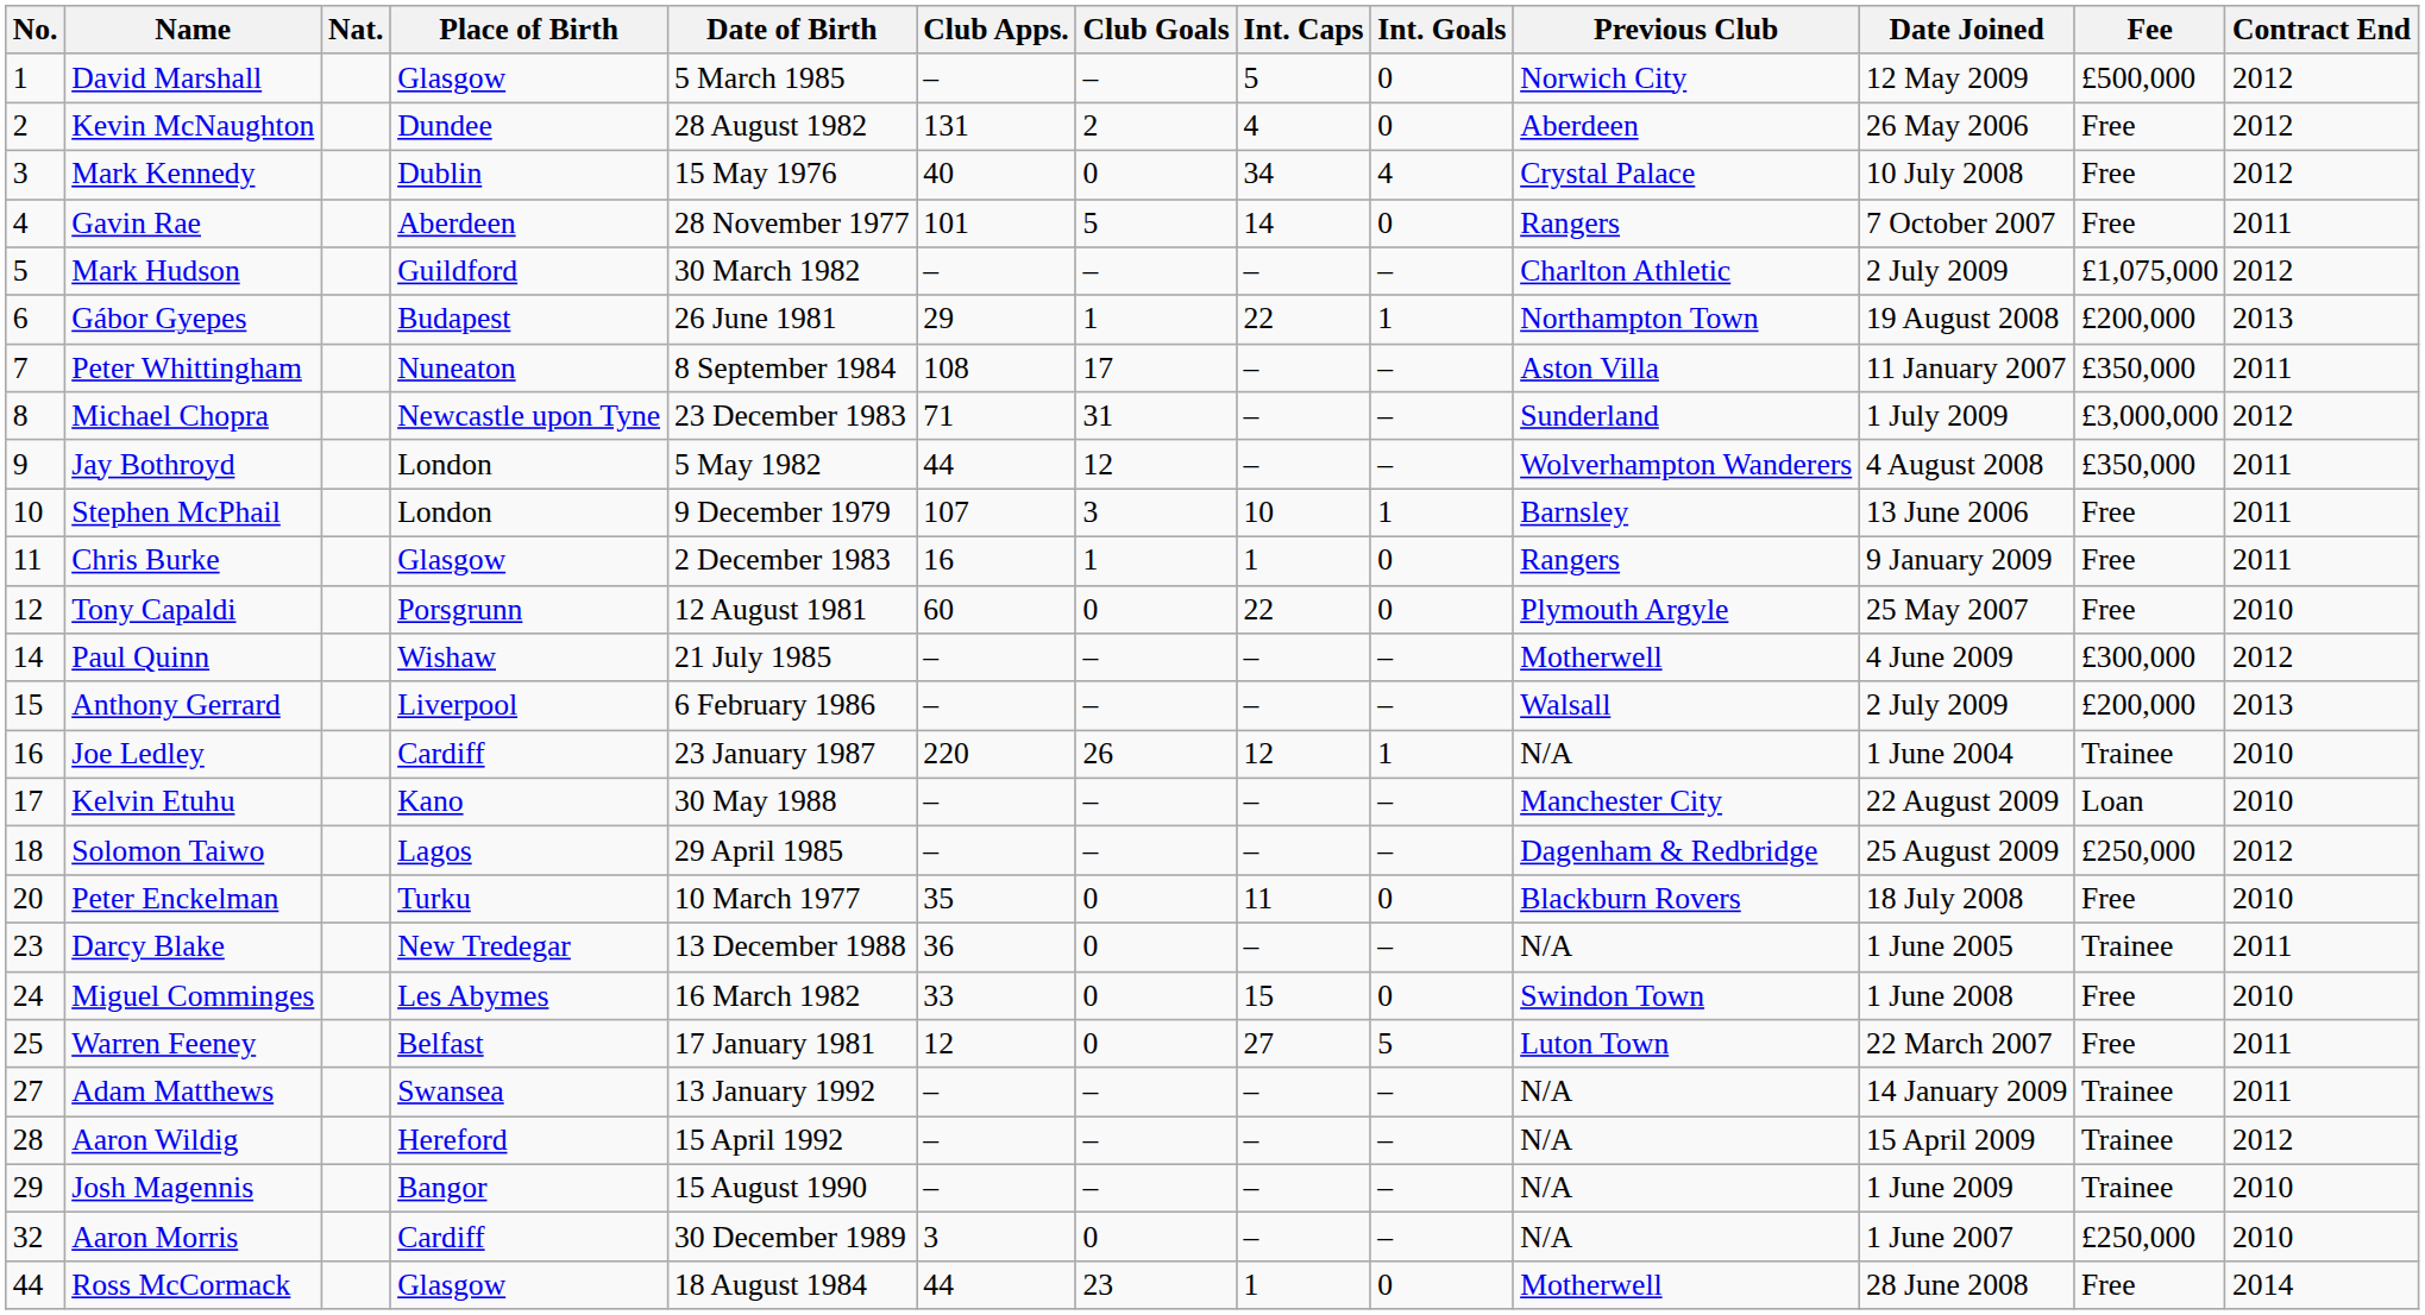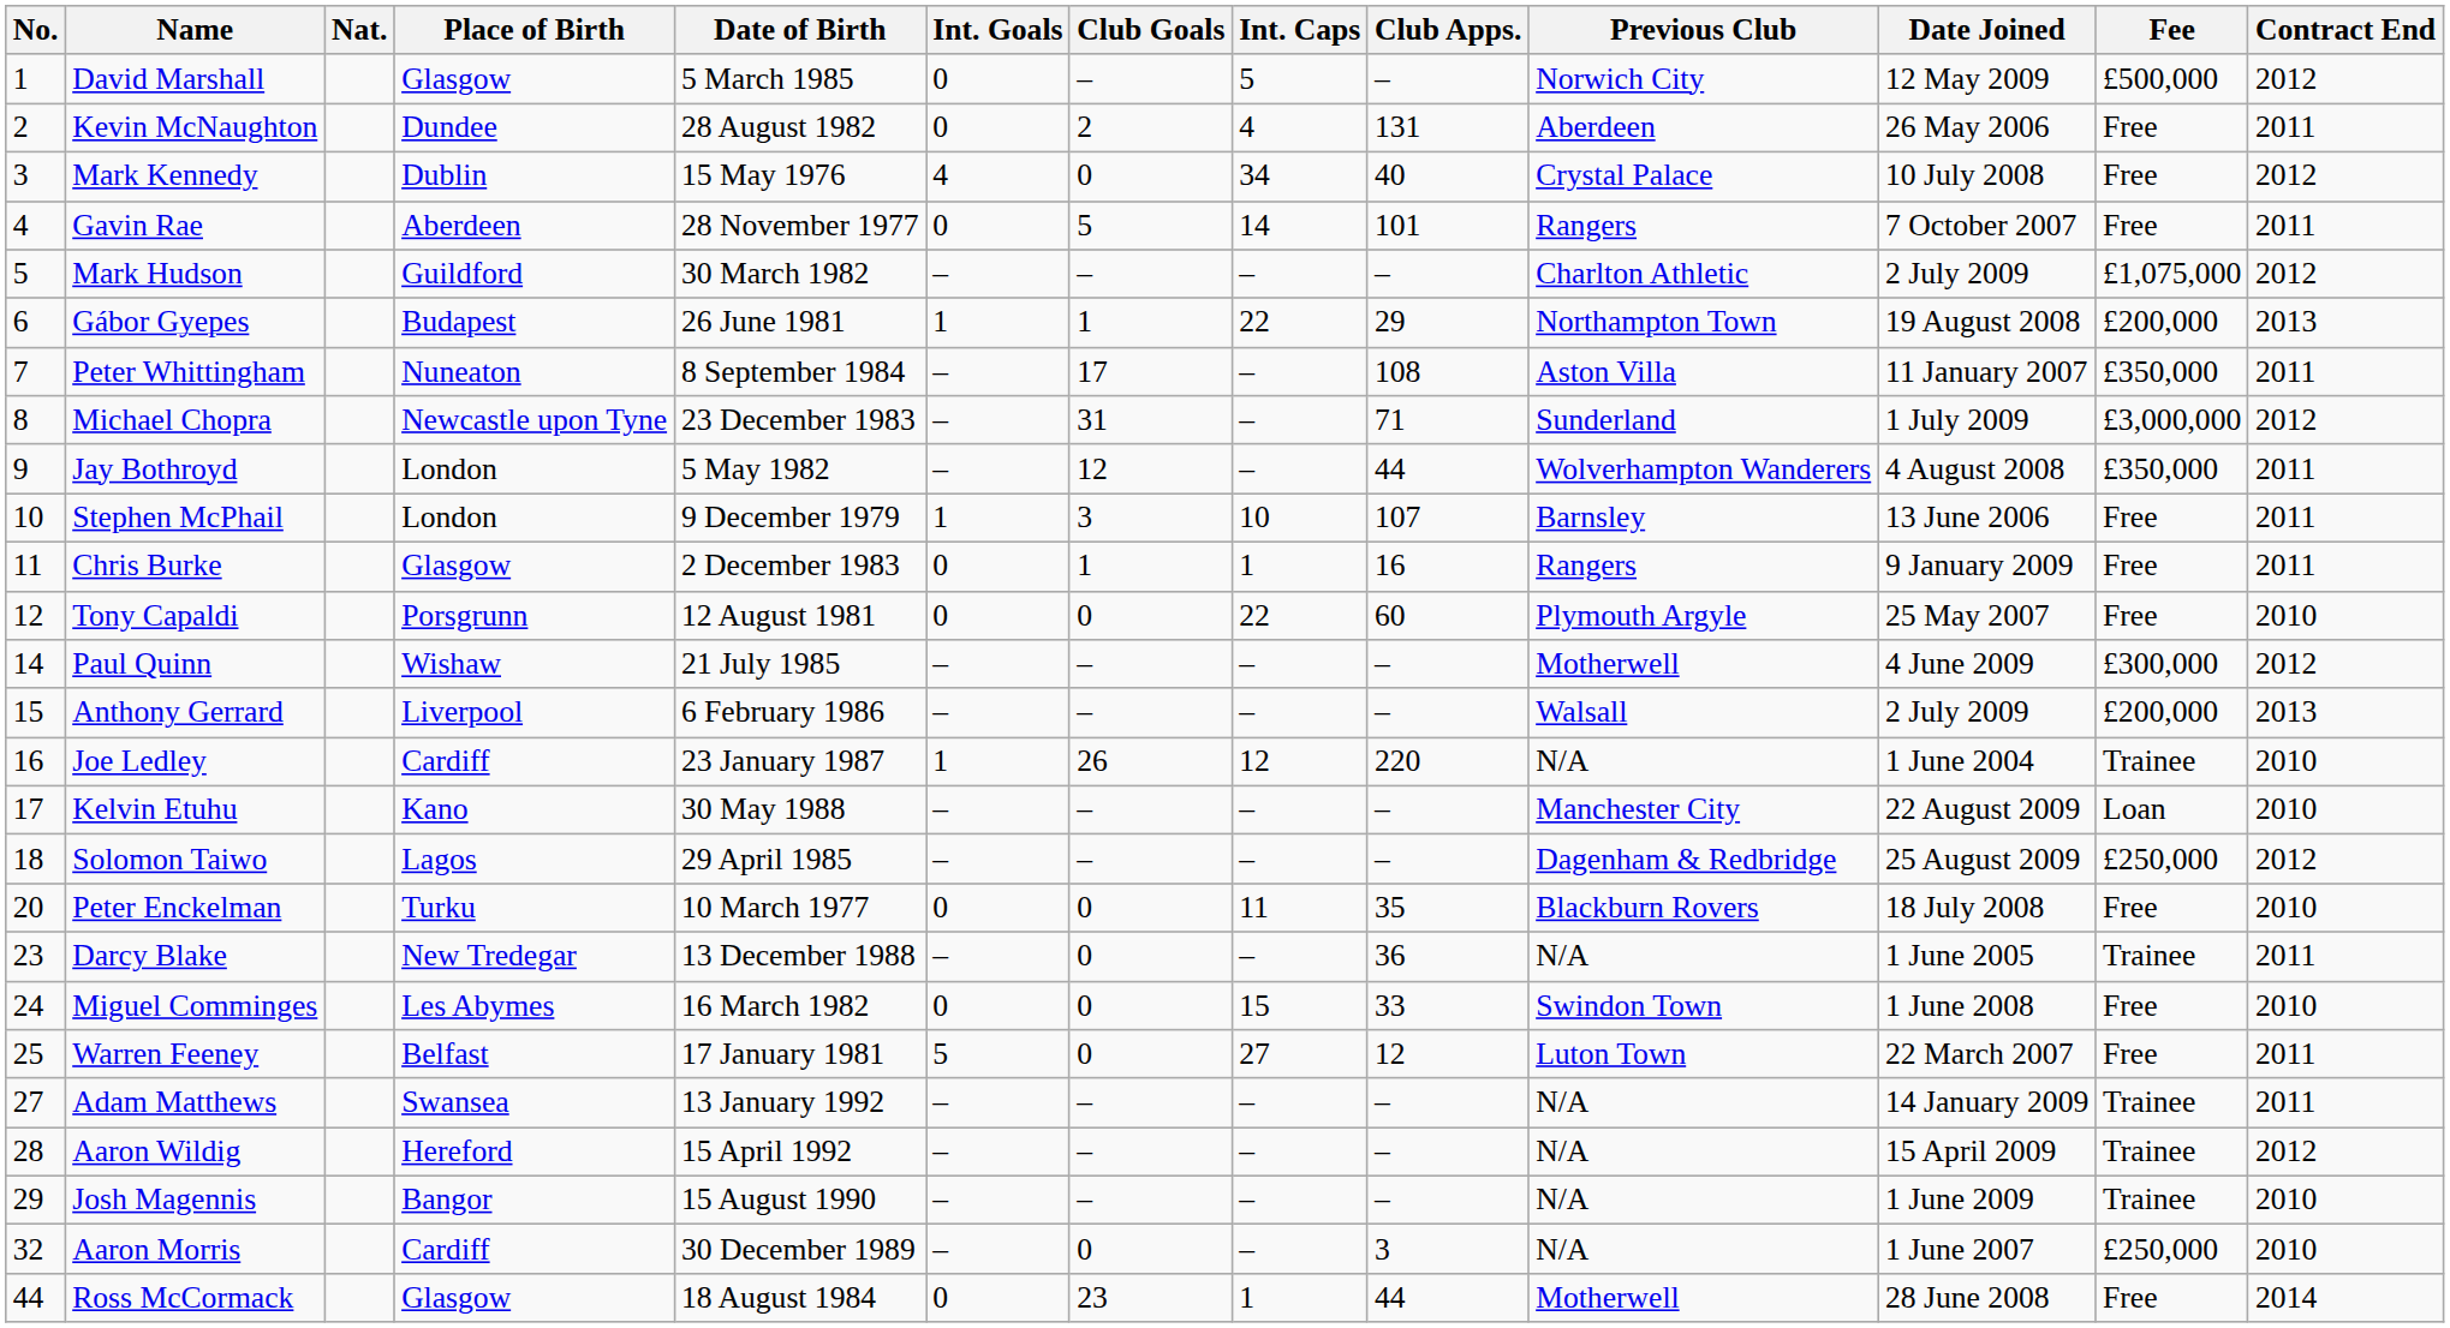 <table class="wikitable"  class= style="text-align:center; font-size:95%">
 <tr>
 <th>No.</th>
 <th>Name</th>
 <th>Nat.</th>
 <th>Place of Birth</th>
 <th>Date of Birth</th>
-<th>Club Apps.</th>
+<th>Int. Goals</th>
 <th>Club Goals</th>
 <th>Int. Caps</th>
-<th>Int. Goals</th>
+<th>Club Apps.</th>
 <th>Previous Club</th>
 <th>Date Joined</th>
 <th>Fee</th>
 <th>Contract End</th>
 </tr>
 <tr>
 <td>1</td>
 <td><a href='#'>David Marshall</a></td>
 <td></td>
 <td><a href='#'>Glasgow</a></td>
 <td>5 March 1985</td>
-<td>–</td>
+<td>0</td>
 <td>–</td>
 <td>5</td>
-<td>0</td>
+<td>–</td>
 <td><a href='#'>Norwich City</a></td>
 <td>12 May 2009</td>
 <td>£500,000</td>
 <td>2012</td>
 </tr>
 <tr>
 <td>2</td>
 <td><a href='#'>Kevin McNaughton</a></td>
 <td></td>
 <td><a href='#'>Dundee</a></td>
 <td>28 August 1982</td>
-<td>131</td>
+<td>0</td>
 <td>2</td>
 <td>4</td>
-<td>0</td>
+<td>131</td>
 <td><a href='#'>Aberdeen</a></td>
 <td>26 May 2006</td>
 <td>Free</td>
-<td>2012</td>
+<td>2011</td>
 </tr>
 <tr>
 <td>3</td>
 <td><a href='#'>Mark Kennedy</a></td>
 <td></td>
 <td><a href='#'>Dublin</a></td>
 <td>15 May 1976</td>
-<td>40</td>
+<td>4</td>
 <td>0</td>
 <td>34</td>
-<td>4</td>
+<td>40</td>
 <td><a href='#'>Crystal Palace</a></td>
 <td>10 July 2008</td>
 <td>Free</td>
 <td>2012</td>
 </tr>
 <tr>
 <td>4</td>
 <td><a href='#'>Gavin Rae</a></td>
 <td></td>
 <td><a href='#'>Aberdeen</a></td>
 <td>28 November 1977</td>
-<td>101</td>
+<td>0</td>
 <td>5</td>
 <td>14</td>
-<td>0</td>
+<td>101</td>
 <td><a href='#'>Rangers</a></td>
 <td>7 October 2007</td>
 <td>Free</td>
 <td>2011</td>
 </tr>
 <tr>
 <td>5</td>
 <td><a href='#'>Mark Hudson</a></td>
 <td></td>
 <td><a href='#'>Guildford</a></td>
 <td>30 March 1982</td>
 <td>–</td>
 <td>–</td>
 <td>–</td>
 <td>–</td>
 <td><a href='#'>Charlton Athletic</a></td>
 <td>2 July 2009</td>
 <td>£1,075,000</td>
 <td>2012</td>
 </tr>
 <tr>
 <td>6</td>
 <td><a href='#'>Gábor Gyepes</a></td>
 <td></td>
 <td><a href='#'>Budapest</a></td>
 <td>26 June 1981</td>
-<td>29</td>
+<td>1</td>
 <td>1</td>
 <td>22</td>
-<td>1</td>
+<td>29</td>
 <td><a href='#'>Northampton Town</a></td>
 <td>19 August 2008</td>
 <td>£200,000</td>
 <td>2013</td>
 </tr>
 <tr>
 <td>7</td>
 <td><a href='#'>Peter Whittingham</a></td>
 <td></td>
 <td><a href='#'>Nuneaton</a></td>
 <td>8 September 1984</td>
-<td>108</td>
+<td>–</td>
 <td>17</td>
 <td>–</td>
-<td>–</td>
+<td>108</td>
 <td><a href='#'>Aston Villa</a></td>
 <td>11 January 2007</td>
 <td>£350,000</td>
 <td>2011</td>
 </tr>
 <tr>
 <td>8</td>
 <td><a href='#'>Michael Chopra</a></td>
 <td></td>
 <td><a href='#'>Newcastle upon Tyne</a></td>
 <td>23 December 1983</td>
-<td>71</td>
+<td>–</td>
 <td>31</td>
 <td>–</td>
-<td>–</td>
+<td>71</td>
 <td><a href='#'>Sunderland</a></td>
 <td>1 July 2009</td>
 <td>£3,000,000</td>
 <td>2012</td>
 </tr>
 <tr>
 <td>9</td>
 <td><a href='#'>Jay Bothroyd</a></td>
 <td></td>
 <td>London</td>
 <td>5 May 1982</td>
-<td>44</td>
+<td>–</td>
 <td>12</td>
 <td>–</td>
-<td>–</td>
+<td>44</td>
 <td><a href='#'>Wolverhampton Wanderers</a></td>
 <td>4 August 2008</td>
 <td>£350,000</td>
 <td>2011</td>
 </tr>
 <tr>
 <td>10</td>
 <td><a href='#'>Stephen McPhail</a></td>
 <td></td>
 <td>London </td>
 <td>9 December 1979</td>
-<td>107</td>
+<td>1</td>
 <td>3</td>
 <td>10</td>
-<td>1</td>
+<td>107</td>
 <td><a href='#'>Barnsley</a></td>
 <td>13 June 2006</td>
 <td>Free</td>
 <td>2011</td>
 </tr>
 <tr>
 <td>11</td>
 <td><a href='#'>Chris Burke</a></td>
 <td></td>
 <td><a href='#'>Glasgow</a></td>
 <td>2 December 1983</td>
-<td>16</td>
+<td>0</td>
 <td>1</td>
 <td>1</td>
-<td>0</td>
+<td>16</td>
 <td><a href='#'>Rangers</a></td>
 <td>9 January 2009</td>
 <td>Free</td>
 <td>2011</td>
 </tr>
 <tr>
 <td>12</td>
 <td><a href='#'>Tony Capaldi</a></td>
 <td></td>
 <td><a href='#'>Porsgrunn</a> </td>
 <td>12 August 1981</td>
-<td>60</td>
+<td>0</td>
 <td>0</td>
 <td>22</td>
-<td>0</td>
+<td>60</td>
 <td><a href='#'>Plymouth Argyle</a></td>
 <td>25 May 2007</td>
 <td>Free</td>
 <td>2010</td>
 </tr>
 <tr>
 <td>14</td>
 <td><a href='#'>Paul Quinn</a></td>
 <td></td>
 <td><a href='#'>Wishaw</a></td>
 <td>21 July 1985</td>
 <td>–</td>
 <td>–</td>
 <td>–</td>
 <td>–</td>
 <td><a href='#'>Motherwell</a></td>
 <td>4 June 2009</td>
 <td>£300,000</td>
 <td>2012</td>
 </tr>
 <tr>
 <td>15</td>
 <td><a href='#'>Anthony Gerrard</a></td>
 <td></td>
 <td><a href='#'>Liverpool</a></td>
 <td>6 February 1986</td>
 <td>–</td>
 <td>–</td>
 <td>–</td>
 <td>–</td>
 <td><a href='#'>Walsall</a></td>
 <td>2 July 2009</td>
 <td>£200,000</td>
 <td>2013</td>
 </tr>
 <tr>
 <td>16</td>
 <td><a href='#'>Joe Ledley</a></td>
 <td></td>
 <td><a href='#'>Cardiff</a></td>
 <td>23 January 1987</td>
-<td>220</td>
+<td>1</td>
 <td>26</td>
 <td>12</td>
-<td>1</td>
+<td>220</td>
 <td>N/A</td>
 <td>1 June 2004</td>
 <td>Trainee</td>
 <td>2010</td>
 </tr>
 <tr>
 <td>17</td>
 <td><a href='#'>Kelvin Etuhu</a></td>
 <td></td>
 <td><a href='#'>Kano</a></td>
 <td>30 May 1988</td>
 <td>–</td>
 <td>–</td>
 <td>–</td>
 <td>–</td>
 <td><a href='#'>Manchester City</a></td>
 <td>22 August 2009</td>
 <td>Loan</td>
 <td>2010</td>
 </tr>
 <tr>
 <td>18</td>
 <td><a href='#'>Solomon Taiwo</a></td>
 <td></td>
 <td><a href='#'>Lagos</a></td>
 <td>29 April 1985</td>
 <td>–</td>
 <td>–</td>
 <td>–</td>
 <td>–</td>
 <td><a href='#'>Dagenham & Redbridge</a></td>
 <td>25 August 2009</td>
 <td>£250,000</td>
 <td>2012</td>
 </tr>
 <tr>
 <td>20</td>
 <td><a href='#'>Peter Enckelman</a></td>
 <td></td>
 <td><a href='#'>Turku</a></td>
 <td>10 March 1977</td>
-<td>35</td>
+<td>0</td>
 <td>0</td>
 <td>11</td>
-<td>0</td>
+<td>35</td>
 <td><a href='#'>Blackburn Rovers</a></td>
 <td>18 July 2008</td>
 <td>Free</td>
 <td>2010</td>
 </tr>
 <tr>
 <td>23</td>
 <td><a href='#'>Darcy Blake</a></td>
 <td></td>
 <td><a href='#'>New Tredegar</a></td>
 <td>13 December 1988</td>
-<td>36</td>
+<td>–</td>
 <td>0</td>
 <td>–</td>
-<td>–</td>
+<td>36</td>
 <td>N/A</td>
 <td>1 June 2005</td>
 <td>Trainee</td>
 <td>2011</td>
 </tr>
 <tr>
 <td>24</td>
 <td><a href='#'>Miguel Comminges</a></td>
 <td></td>
 <td><a href='#'>Les Abymes</a></td>
 <td>16 March 1982</td>
-<td>33</td>
+<td>0</td>
 <td>0</td>
 <td>15</td>
-<td>0</td>
+<td>33</td>
 <td><a href='#'>Swindon Town</a></td>
 <td>1 June 2008</td>
 <td>Free</td>
 <td>2010</td>
 </tr>
 <tr>
 <td>25</td>
 <td><a href='#'>Warren Feeney</a></td>
 <td></td>
 <td><a href='#'>Belfast</a></td>
 <td>17 January 1981</td>
-<td>12</td>
+<td>5</td>
 <td>0</td>
 <td>27</td>
-<td>5</td>
+<td>12</td>
 <td><a href='#'>Luton Town</a></td>
 <td>22 March 2007</td>
 <td>Free</td>
 <td>2011</td>
 </tr>
 <tr>
 <td>27</td>
 <td><a href='#'>Adam Matthews</a></td>
 <td></td>
 <td><a href='#'>Swansea</a></td>
 <td>13 January 1992</td>
 <td>–</td>
 <td>–</td>
 <td>–</td>
 <td>–</td>
 <td>N/A</td>
 <td>14 January 2009</td>
 <td>Trainee</td>
 <td>2011</td>
 </tr>
 <tr>
 <td>28</td>
 <td><a href='#'>Aaron Wildig</a></td>
 <td></td>
 <td><a href='#'>Hereford</a></td>
 <td>15 April 1992</td>
 <td>–</td>
 <td>–</td>
 <td>–</td>
 <td>–</td>
 <td>N/A</td>
 <td>15 April 2009</td>
 <td>Trainee</td>
 <td>2012</td>
 </tr>
 <tr>
 <td>29</td>
 <td><a href='#'>Josh Magennis</a></td>
 <td></td>
 <td><a href='#'>Bangor</a></td>
 <td>15 August 1990</td>
 <td>–</td>
 <td>–</td>
 <td>–</td>
 <td>–</td>
 <td>N/A</td>
 <td>1 June 2009</td>
 <td>Trainee</td>
 <td>2010</td>
 </tr>
 <tr>
 <td>32</td>
 <td><a href='#'>Aaron Morris</a></td>
 <td></td>
 <td><a href='#'>Cardiff</a></td>
 <td>30 December 1989</td>
-<td>3</td>
+<td>–</td>
 <td>0</td>
 <td>–</td>
-<td>–</td>
+<td>3</td>
 <td>N/A</td>
 <td>1 June 2007</td>
 <td>£250,000</td>
 <td>2010</td>
 </tr>
 <tr>
 <td>44</td>
 <td><a href='#'>Ross McCormack</a></td>
 <td></td>
 <td><a href='#'>Glasgow</a></td>
 <td>18 August 1984</td>
-<td>44</td>
+<td>0</td>
 <td>23</td>
 <td>1</td>
-<td>0</td>
+<td>44</td>
 <td><a href='#'>Motherwell</a></td>
 <td>28 June 2008</td>
 <td>Free</td>
 <td>2014</td>
 </tr>
 </table>
